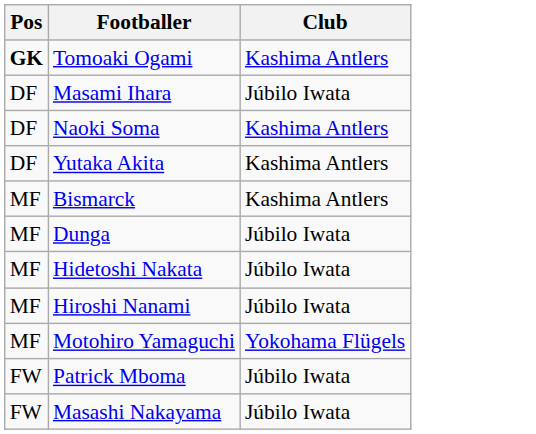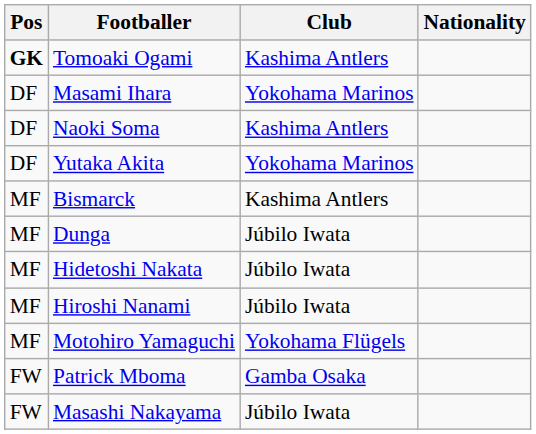 <table class="wikitable" style="font-size: 95%;">
 <tr>
 <th>Pos</th>
 <th>Footballer</th>
 <th>Club</th>
+<th>Nationality</th>
 </tr>
 <tr>
 <td><strong>GK</strong></td>
 <td><a href='#'>Tomoaki Ogami</a></td>
 <td><a href='#'>Kashima Antlers</a></td>
+<td></td>
 </tr>
 <tr>
 <td>DF</td>
 <td><a href='#'>Masami Ihara</a></td>
-<td>Júbilo Iwata</td>
+<td><a href='#'>Yokohama Marinos</a></td>
+<td></td>
 </tr>
 <tr>
 <td>DF</td>
 <td><a href='#'>Naoki Soma</a></td>
 <td><a href='#'>Kashima Antlers</a></td>
+<td></td>
 </tr>
 <tr>
 <td>DF</td>
 <td><a href='#'>Yutaka Akita</a></td>
-<td>Kashima Antlers</td>
+<td><a href='#'>Yokohama Marinos</a></td>
+<td></td>
 </tr>
 <tr>
 <td>MF</td>
 <td><a href='#'>Bismarck</a></td>
 <td>Kashima Antlers</td>
+<td></td>
 </tr>
 <tr>
 <td>MF</td>
 <td><a href='#'>Dunga</a></td>
 <td>Júbilo Iwata</td>
+<td></td>
 </tr>
 <tr>
 <td>MF</td>
 <td><a href='#'>Hidetoshi Nakata</a></td>
 <td>Júbilo Iwata</td>
+<td></td>
 </tr>
 <tr>
 <td>MF</td>
 <td><a href='#'>Hiroshi Nanami</a></td>
 <td>Júbilo Iwata</td>
+<td></td>
 </tr>
 <tr>
 <td>MF</td>
 <td><a href='#'>Motohiro Yamaguchi</a></td>
 <td><a href='#'>Yokohama Flügels</a></td>
+<td></td>
 </tr>
 <tr>
 <td>FW</td>
 <td><a href='#'>Patrick Mboma</a></td>
-<td>Júbilo Iwata</td>
+<td><a href='#'>Gamba Osaka</a></td>
+<td></td>
 </tr>
 <tr>
 <td>FW</td>
 <td><a href='#'>Masashi Nakayama</a></td>
 <td>Júbilo Iwata</td>
+<td></td>
 </tr>
 </table>
